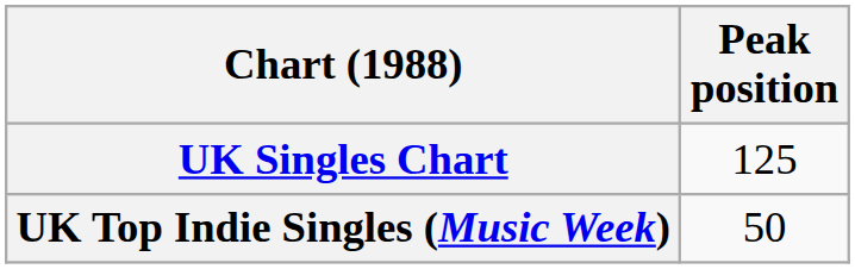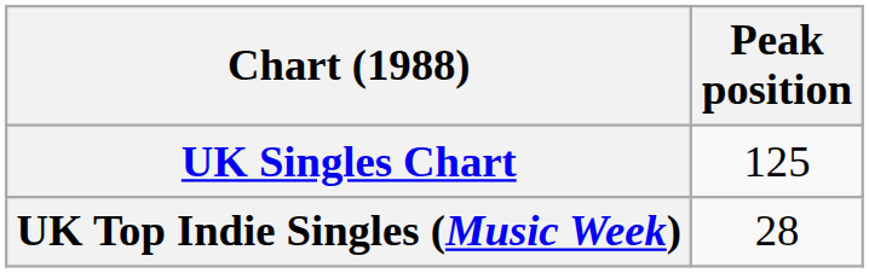 <table class="wikitable sortable plainrowheaders" style="text-align:center">
 <tr>
 <th>Chart (1988)</th>
 <th>Peak<br>position</th>
 </tr>
 <tr>
 <th scope="row"><a href='#'>UK Singles Chart</a></th>
 <td style="text-align:center;">125</td>
 </tr>
 <tr>
 <th scope="row">UK Top Indie Singles (<em><a href='#'>Music Week</a></em>)</th>
-<td style="text-align:center;">50</td>
+<td style="text-align:center;">28</td>
 </tr>
 </table>
